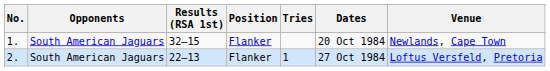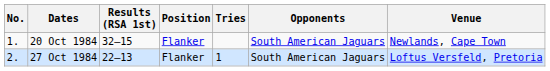 <table class="wikitable unsortable">
 <tr>
 <th>No.</th>
-<th>Opponents</th>
+<th>Dates</th>
 <th>Results <br> (RSA 1st)</th>
 <th>Position</th>
 <th>Tries</th>
-<th>Dates</th>
+<th>Opponents</th>
 <th>Venue</th>
 </tr>
 <tr>
 <td>1.</td>
-<td> <a href='#'>South American Jaguars</a></td>
+<td>20 Oct 1984</td>
 <td>32–15</td>
 <td><a href='#'>Flanker</a></td>
 <td></td>
-<td>20 Oct 1984</td>
+<td> <a href='#'>South American Jaguars</a></td>
 <td><a href='#'>Newlands</a>, <a href='#'>Cape Town</a></td>
 </tr>
 <tr style="background: #D0E6FF;">
 <td>2.</td>
-<td> South American Jaguars</td>
+<td>27 Oct 1984</td>
 <td>22–13</td>
 <td>Flanker</td>
 <td>1</td>
-<td>27 Oct 1984</td>
+<td> South American Jaguars</td>
 <td><a href='#'>Loftus Versfeld</a>, <a href='#'>Pretoria</a></td>
 </tr>
 </table>
